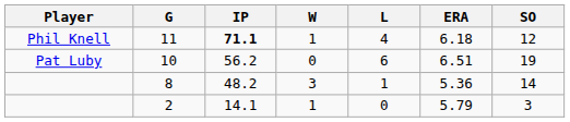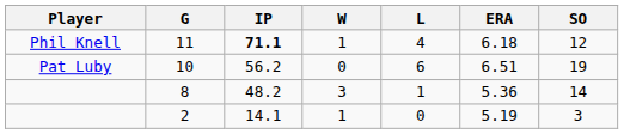 <table class="wikitable sortable">
 <tr>
 <th bgcolor="#DDDDFF" width="16%">Player</th>
 <th bgcolor="#DDDDFF" width="9%">G</th>
 <th bgcolor="#DDDDFF" width="9%">IP</th>
 <th bgcolor="#DDDDFF" width="9%">W</th>
 <th bgcolor="#DDDDFF" width="9%">L</th>
 <th bgcolor="#DDDDFF" width="9%">ERA</th>
 <th bgcolor="#DDDDFF" width="9%">SO</th>
 </tr>
 <tr align="center">
 <td><a href='#'>Phil Knell</a></td>
 <td>11</td>
 <td><strong>71.1</strong></td>
 <td>1</td>
 <td>4</td>
 <td>6.18</td>
 <td>12</td>
 </tr>
 <tr align=center>
 <td><a href='#'>Pat Luby</a></td>
 <td>10</td>
 <td>56.2</td>
 <td>0</td>
 <td>6</td>
 <td>6.51</td>
 <td>19</td>
 </tr>
 <tr align=center>
 <td></td>
 <td>8</td>
 <td>48.2</td>
 <td>3</td>
 <td>1</td>
 <td>5.36</td>
 <td>14</td>
 </tr>
 <tr align="center">
 <td></td>
 <td>2</td>
 <td>14.1</td>
 <td>1</td>
 <td>0</td>
-<td>5.79</td>
+<td>5.19</td>
 <td>3</td>
 </tr>
 </table>
